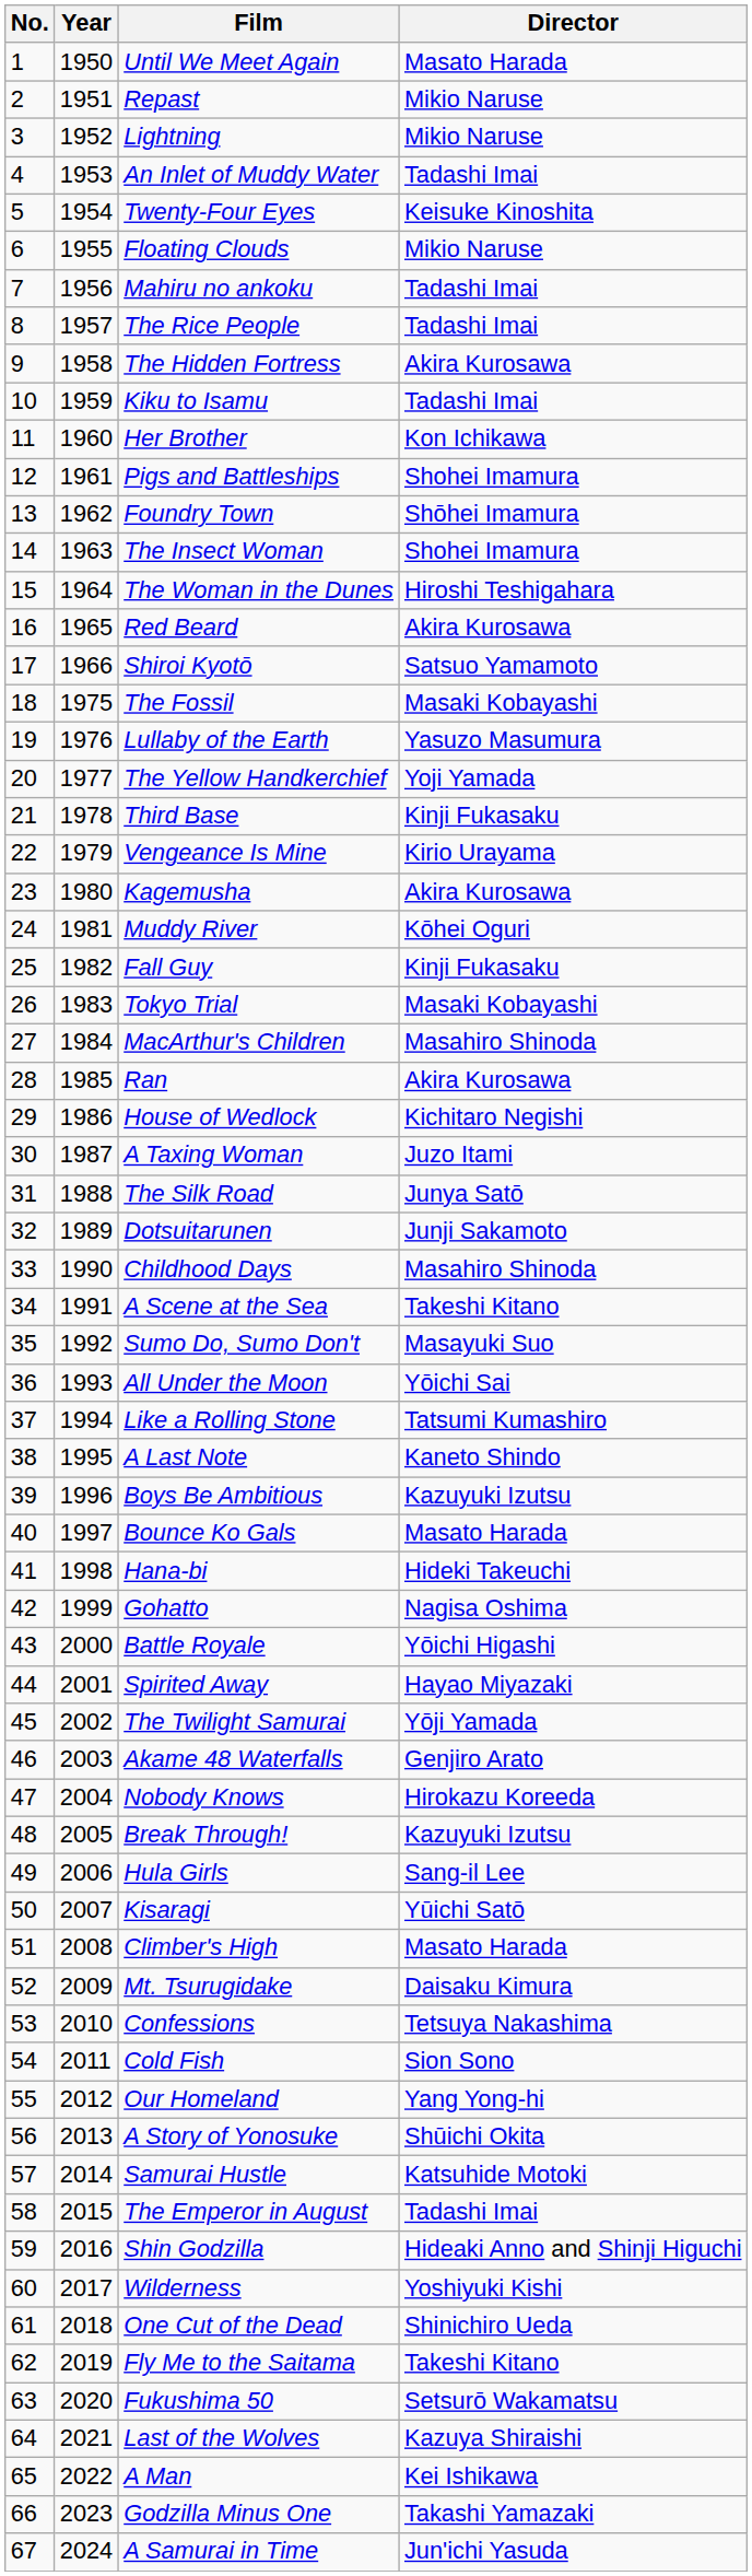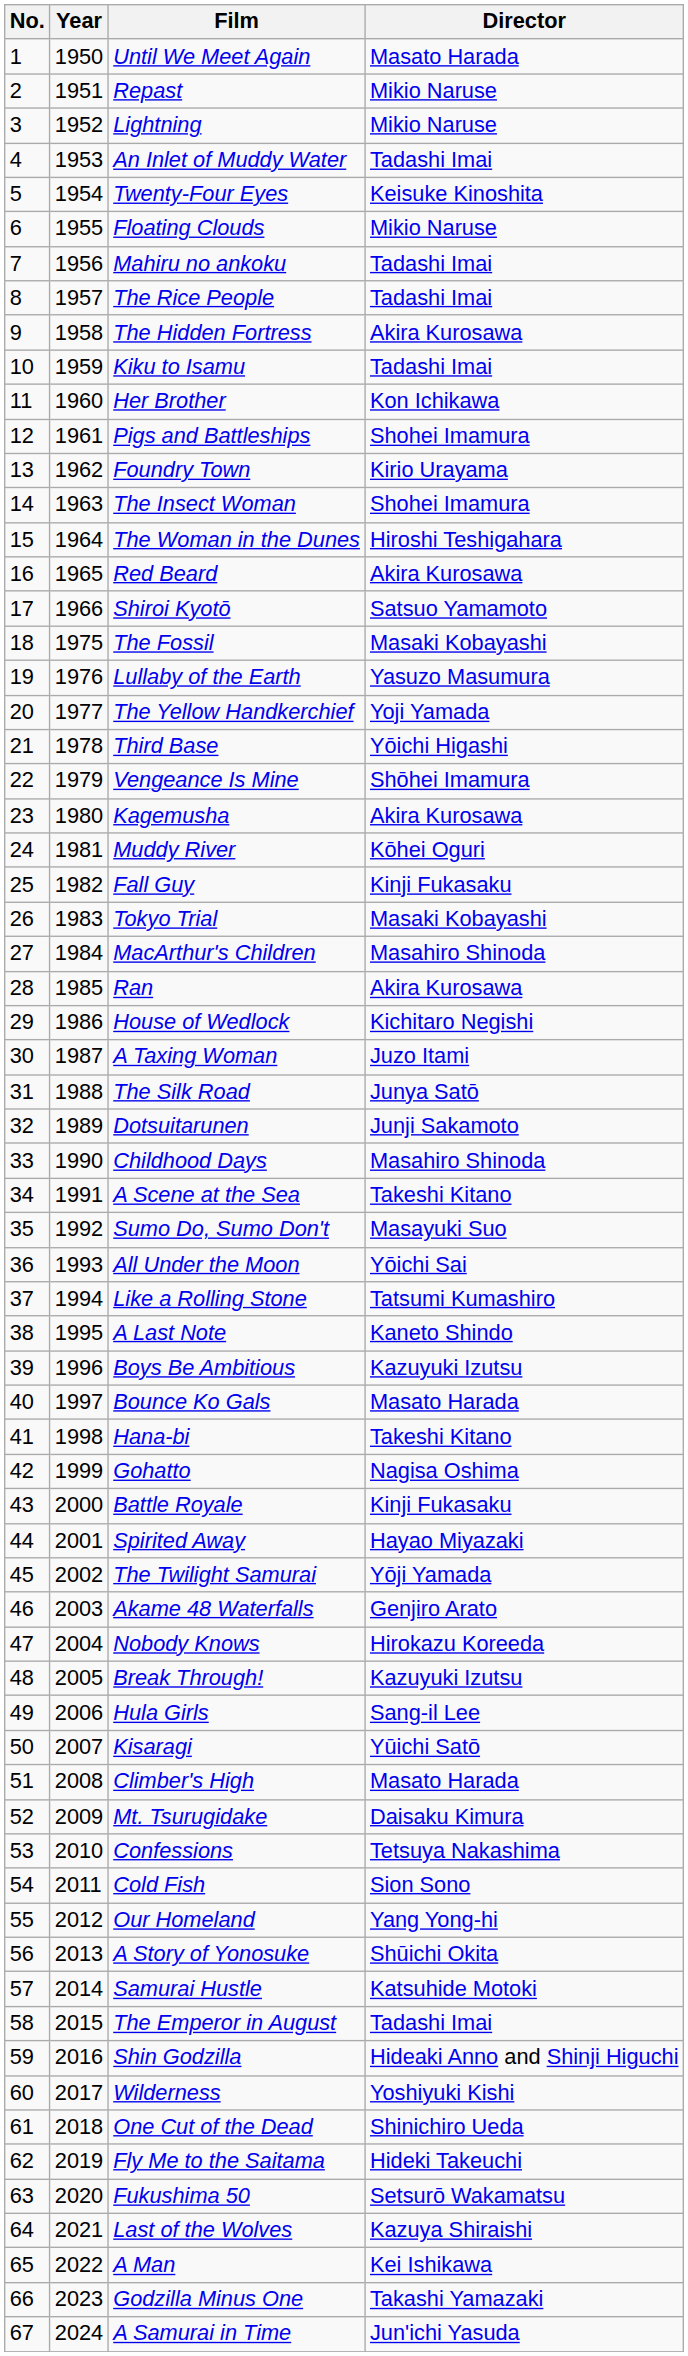 <table class="wikitable sortable">
 <tr>
 <th>No.</th>
 <th>Year</th>
 <th>Film</th>
 <th>Director</th>
 </tr>
 <tr>
 <td>1</td>
 <td>1950</td>
 <td><a href='#'><em>Until We Meet Again</em></a></td>
 <td><a href='#'>Masato Harada</a></td>
 </tr>
 <tr>
 <td>2</td>
 <td>1951</td>
 <td><a href='#'><em>Repast</em></a></td>
 <td><a href='#'>Mikio Naruse</a></td>
 </tr>
 <tr>
 <td>3</td>
 <td>1952</td>
 <td><a href='#'><em>Lightning</em></a></td>
 <td><a href='#'>Mikio Naruse</a></td>
 </tr>
 <tr>
 <td>4</td>
 <td>1953</td>
 <td><em><a href='#'>An Inlet of Muddy Water</a></em></td>
 <td><a href='#'>Tadashi Imai</a></td>
 </tr>
 <tr>
 <td>5</td>
 <td>1954</td>
 <td><em><a href='#'>Twenty-Four Eyes</a></em></td>
 <td><a href='#'>Keisuke Kinoshita</a></td>
 </tr>
 <tr>
 <td>6</td>
 <td>1955</td>
 <td><em><a href='#'>Floating Clouds</a></em></td>
 <td><a href='#'>Mikio Naruse</a></td>
 </tr>
 <tr>
 <td>7</td>
 <td>1956</td>
 <td><em><a href='#'>Mahiru no ankoku</a></em></td>
 <td><a href='#'>Tadashi Imai</a></td>
 </tr>
 <tr>
 <td>8</td>
 <td>1957</td>
 <td><em><a href='#'>The Rice People</a></em></td>
 <td><a href='#'>Tadashi Imai</a></td>
 </tr>
 <tr>
 <td>9</td>
 <td>1958</td>
 <td><em><a href='#'>The Hidden Fortress</a></em></td>
 <td><a href='#'>Akira Kurosawa</a></td>
 </tr>
 <tr>
 <td>10</td>
 <td>1959</td>
 <td><em><a href='#'>Kiku to Isamu</a></em></td>
 <td><a href='#'>Tadashi Imai</a></td>
 </tr>
 <tr>
 <td>11</td>
 <td>1960</td>
 <td><em><a href='#'>Her Brother</a></em></td>
 <td><a href='#'>Kon Ichikawa</a></td>
 </tr>
 <tr>
 <td>12</td>
 <td>1961</td>
 <td><em><a href='#'>Pigs and Battleships</a></em></td>
 <td><a href='#'>Shohei Imamura</a></td>
 </tr>
 <tr>
 <td>13</td>
 <td>1962</td>
 <td><em><a href='#'>Foundry Town</a></em></td>
-<td><a href='#'>Shōhei Imamura</a></td>
+<td><a href='#'>Kirio Urayama</a></td>
 </tr>
 <tr>
 <td>14</td>
 <td>1963</td>
 <td><em><a href='#'>The Insect Woman</a></em></td>
 <td><a href='#'>Shohei Imamura</a></td>
 </tr>
 <tr>
 <td>15</td>
 <td>1964</td>
 <td><a href='#'><em>The Woman in the Dunes</em></a></td>
 <td><a href='#'>Hiroshi Teshigahara</a></td>
 </tr>
 <tr>
 <td>16</td>
 <td>1965</td>
 <td><em><a href='#'>Red Beard</a></em></td>
 <td><a href='#'>Akira Kurosawa</a></td>
 </tr>
 <tr>
 <td>17</td>
 <td>1966</td>
 <td><em><a href='#'>Shiroi Kyotō</a></em></td>
 <td><a href='#'>Satsuo Yamamoto</a></td>
 </tr>
 <tr>
 <td>18</td>
 <td>1975</td>
 <td><a href='#'><em>The Fossil</em></a></td>
 <td><a href='#'>Masaki Kobayashi</a></td>
 </tr>
 <tr>
 <td>19</td>
 <td>1976</td>
 <td><em><a href='#'>Lullaby of the Earth</a></em></td>
 <td><a href='#'>Yasuzo Masumura</a></td>
 </tr>
 <tr>
 <td>20</td>
 <td>1977</td>
 <td><a href='#'><em>The Yellow Handkerchief</em></a></td>
 <td><a href='#'>Yoji Yamada</a></td>
 </tr>
 <tr>
 <td>21</td>
 <td>1978</td>
 <td><em><a href='#'>Third Base</a></em></td>
-<td><a href='#'>Kinji Fukasaku</a></td>
+<td><a href='#'>Yōichi Higashi</a></td>
 </tr>
 <tr>
 <td>22</td>
 <td>1979</td>
 <td><a href='#'><em>Vengeance Is Mine</em></a></td>
-<td><a href='#'>Kirio Urayama</a></td>
+<td><a href='#'>Shōhei Imamura</a></td>
 </tr>
 <tr>
 <td>23</td>
 <td>1980</td>
 <td><em><a href='#'>Kagemusha</a></em></td>
 <td><a href='#'>Akira Kurosawa</a></td>
 </tr>
 <tr>
 <td>24</td>
 <td>1981</td>
 <td><a href='#'><em>Muddy River</em></a></td>
 <td><a href='#'>Kōhei Oguri</a></td>
 </tr>
 <tr>
 <td>25</td>
 <td>1982</td>
 <td><a href='#'><em>Fall Guy</em></a></td>
 <td><a href='#'>Kinji Fukasaku</a></td>
 </tr>
 <tr>
 <td>26</td>
 <td>1983</td>
 <td><a href='#'><em>Tokyo Trial</em></a></td>
 <td><a href='#'>Masaki Kobayashi</a></td>
 </tr>
 <tr>
 <td>27</td>
 <td>1984</td>
 <td><em><a href='#'>MacArthur's Children</a></em></td>
 <td><a href='#'>Masahiro Shinoda</a></td>
 </tr>
 <tr>
 <td>28</td>
 <td>1985</td>
 <td><a href='#'><em>Ran</em></a></td>
 <td><a href='#'>Akira Kurosawa</a></td>
 </tr>
 <tr>
 <td>29</td>
 <td>1986</td>
 <td><em><a href='#'>House of Wedlock</a></em></td>
 <td><a href='#'>Kichitaro Negishi</a></td>
 </tr>
 <tr>
 <td>30</td>
 <td>1987</td>
 <td><em><a href='#'>A Taxing Woman</a></em></td>
 <td><a href='#'>Juzo Itami</a></td>
 </tr>
 <tr>
 <td>31</td>
 <td>1988</td>
 <td><a href='#'><em>The Silk Road</em></a></td>
 <td><a href='#'>Junya Satō</a></td>
 </tr>
 <tr>
 <td>32</td>
 <td>1989</td>
 <td><em><a href='#'>Dotsuitarunen</a></em></td>
 <td><a href='#'>Junji Sakamoto</a></td>
 </tr>
 <tr>
 <td>33</td>
 <td>1990</td>
 <td><em><a href='#'>Childhood Days</a></em></td>
 <td><a href='#'>Masahiro Shinoda</a></td>
 </tr>
 <tr>
 <td>34</td>
 <td>1991</td>
 <td><em><a href='#'>A Scene at the Sea</a></em></td>
 <td><a href='#'>Takeshi Kitano</a></td>
 </tr>
 <tr>
 <td>35</td>
 <td>1992</td>
 <td><em><a href='#'>Sumo Do, Sumo Don't</a></em></td>
 <td><a href='#'>Masayuki Suo</a></td>
 </tr>
 <tr>
 <td>36</td>
 <td>1993</td>
 <td><em><a href='#'>All Under the Moon</a></em></td>
 <td><a href='#'>Yōichi Sai</a></td>
 </tr>
 <tr>
 <td>37</td>
 <td>1994</td>
 <td><a href='#'><em>Like a Rolling Stone</em></a></td>
 <td><a href='#'>Tatsumi Kumashiro</a></td>
 </tr>
 <tr>
 <td>38</td>
 <td>1995</td>
 <td><em><a href='#'>A Last Note</a></em></td>
 <td><a href='#'>Kaneto Shindo</a></td>
 </tr>
 <tr>
 <td>39</td>
 <td>1996</td>
 <td><em><a href='#'>Boys Be Ambitious</a></em></td>
 <td><a href='#'>Kazuyuki Izutsu</a></td>
 </tr>
 <tr>
 <td>40</td>
 <td>1997</td>
 <td><em><a href='#'>Bounce Ko Gals</a></em></td>
 <td><a href='#'>Masato Harada</a></td>
 </tr>
 <tr>
 <td>41</td>
 <td>1998</td>
 <td><em><a href='#'>Hana-bi</a></em></td>
-<td><a href='#'>Hideki Takeuchi</a></td>
+<td><a href='#'>Takeshi Kitano</a></td>
 </tr>
 <tr>
 <td>42</td>
 <td>1999</td>
 <td><em><a href='#'>Gohatto</a></em></td>
 <td><a href='#'>Nagisa Oshima</a></td>
 </tr>
 <tr>
 <td>43</td>
 <td>2000</td>
 <td><a href='#'><em>Battle Royale</em></a></td>
-<td><a href='#'>Yōichi Higashi</a></td>
+<td><a href='#'>Kinji Fukasaku</a></td>
 </tr>
 <tr>
 <td>44</td>
 <td>2001</td>
 <td><em><a href='#'>Spirited Away</a></em></td>
 <td><a href='#'>Hayao Miyazaki</a></td>
 </tr>
 <tr>
 <td>45</td>
 <td>2002</td>
 <td><em><a href='#'>The Twilight Samurai</a></em></td>
 <td><a href='#'>Yōji Yamada</a></td>
 </tr>
 <tr>
 <td>46</td>
 <td>2003</td>
 <td><em><a href='#'>Akame 48 Waterfalls</a></em></td>
 <td><a href='#'>Genjiro Arato</a></td>
 </tr>
 <tr>
 <td>47</td>
 <td>2004</td>
 <td><a href='#'><em>Nobody Knows</em></a></td>
 <td><a href='#'>Hirokazu Koreeda</a></td>
 </tr>
 <tr>
 <td>48</td>
 <td>2005</td>
 <td><em><a href='#'>Break Through!</a></em></td>
 <td><a href='#'>Kazuyuki Izutsu</a></td>
 </tr>
 <tr>
 <td>49</td>
 <td>2006</td>
 <td><em><a href='#'>Hula Girls</a></em></td>
 <td><a href='#'>Sang-il Lee</a></td>
 </tr>
 <tr>
 <td>50</td>
 <td>2007</td>
 <td><a href='#'><em>Kisaragi</em></a></td>
 <td><a href='#'>Yūichi Satō</a></td>
 </tr>
 <tr>
 <td>51</td>
 <td>2008</td>
 <td><em><a href='#'>Climber's High</a></em></td>
 <td><a href='#'>Masato Harada</a></td>
 </tr>
 <tr>
 <td>52</td>
 <td>2009</td>
 <td><em><a href='#'>Mt. Tsurugidake</a></em></td>
 <td><a href='#'>Daisaku Kimura</a></td>
 </tr>
 <tr>
 <td>53</td>
 <td>2010</td>
 <td><a href='#'><em>Confessions</em></a></td>
 <td><a href='#'>Tetsuya Nakashima</a></td>
 </tr>
 <tr>
 <td>54</td>
 <td>2011</td>
 <td><em><a href='#'>Cold Fish</a></em></td>
 <td><a href='#'>Sion Sono</a></td>
 </tr>
 <tr>
 <td>55</td>
 <td>2012</td>
 <td><em><a href='#'>Our Homeland</a></em></td>
 <td><a href='#'>Yang Yong-hi</a></td>
 </tr>
 <tr>
 <td>56</td>
 <td>2013</td>
 <td><em><a href='#'>A Story of Yonosuke</a></em></td>
 <td><a href='#'>Shūichi Okita</a></td>
 </tr>
 <tr>
 <td>57</td>
 <td>2014</td>
 <td><em><a href='#'>Samurai Hustle</a></em></td>
 <td><a href='#'>Katsuhide Motoki</a></td>
 </tr>
 <tr>
 <td>58</td>
 <td>2015</td>
 <td><em><a href='#'>The Emperor in August</a></em></td>
 <td><a href='#'>Tadashi Imai</a></td>
 </tr>
 <tr>
 <td>59</td>
 <td>2016</td>
 <td><em><a href='#'>Shin Godzilla</a></em></td>
 <td><a href='#'>Hideaki Anno</a> and <a href='#'>Shinji Higuchi</a></td>
 </tr>
 <tr>
 <td>60</td>
 <td>2017</td>
 <td><a href='#'><em>Wilderness</em></a></td>
 <td><a href='#'>Yoshiyuki Kishi</a></td>
 </tr>
 <tr>
 <td>61</td>
 <td>2018</td>
 <td><em><a href='#'>One Cut of the Dead</a></em></td>
 <td><a href='#'>Shinichiro Ueda</a></td>
 </tr>
 <tr>
 <td>62</td>
 <td>2019</td>
 <td><em><a href='#'>Fly Me to the Saitama</a></em></td>
-<td><a href='#'>Takeshi Kitano</a></td>
+<td><a href='#'>Hideki Takeuchi</a></td>
 </tr>
 <tr>
 <td>63</td>
 <td>2020</td>
 <td><a href='#'><em>Fukushima 50</em></a></td>
 <td><a href='#'>Setsurō Wakamatsu</a></td>
 </tr>
 <tr>
 <td>64</td>
 <td>2021</td>
 <td><em><a href='#'>Last of the Wolves</a></em></td>
 <td><a href='#'>Kazuya Shiraishi</a></td>
 </tr>
 <tr>
 <td>65</td>
 <td>2022</td>
 <td><a href='#'><em>A Man</em></a></td>
 <td><a href='#'>Kei Ishikawa</a></td>
 </tr>
 <tr>
 <td>66</td>
 <td>2023</td>
 <td><em><a href='#'>Godzilla Minus One</a></em></td>
 <td><a href='#'>Takashi Yamazaki</a></td>
 </tr>
 <tr>
 <td>67</td>
 <td>2024</td>
 <td><em><a href='#'>A Samurai in Time</a></em></td>
 <td><a href='#'>Jun'ichi Yasuda</a></td>
 </tr>
 <tr>
 </tr>
 </table>
